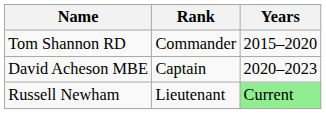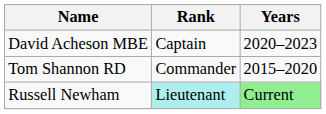 <table class="wikitable">
 <tr>
 <th>Name</th>
 <th>Rank</th>
 <th>Years</th>
 </tr>
 <tr>
+<td>David Acheson MBE</td>
+<td>Captain</td>
+<td>2020–2023</td>
+</tr>
+<tr>
 <td>Tom Shannon RD</td>
 <td>Commander</td>
 <td>2015–2020</td>
 </tr>
 <tr>
-<td>David Acheson MBE</td>
-<td>Captain</td>
-<td>2020–2023</td>
-</tr>
-<tr>
 <td>Russell Newham</td>
-<td>Lieutenant</td>
+<td style="background: paleturquoise;">Lieutenant</td>
 <td style="background: lightgreen;">Current</td>
 </tr>
 <tr>
 </tr>
 </table>
